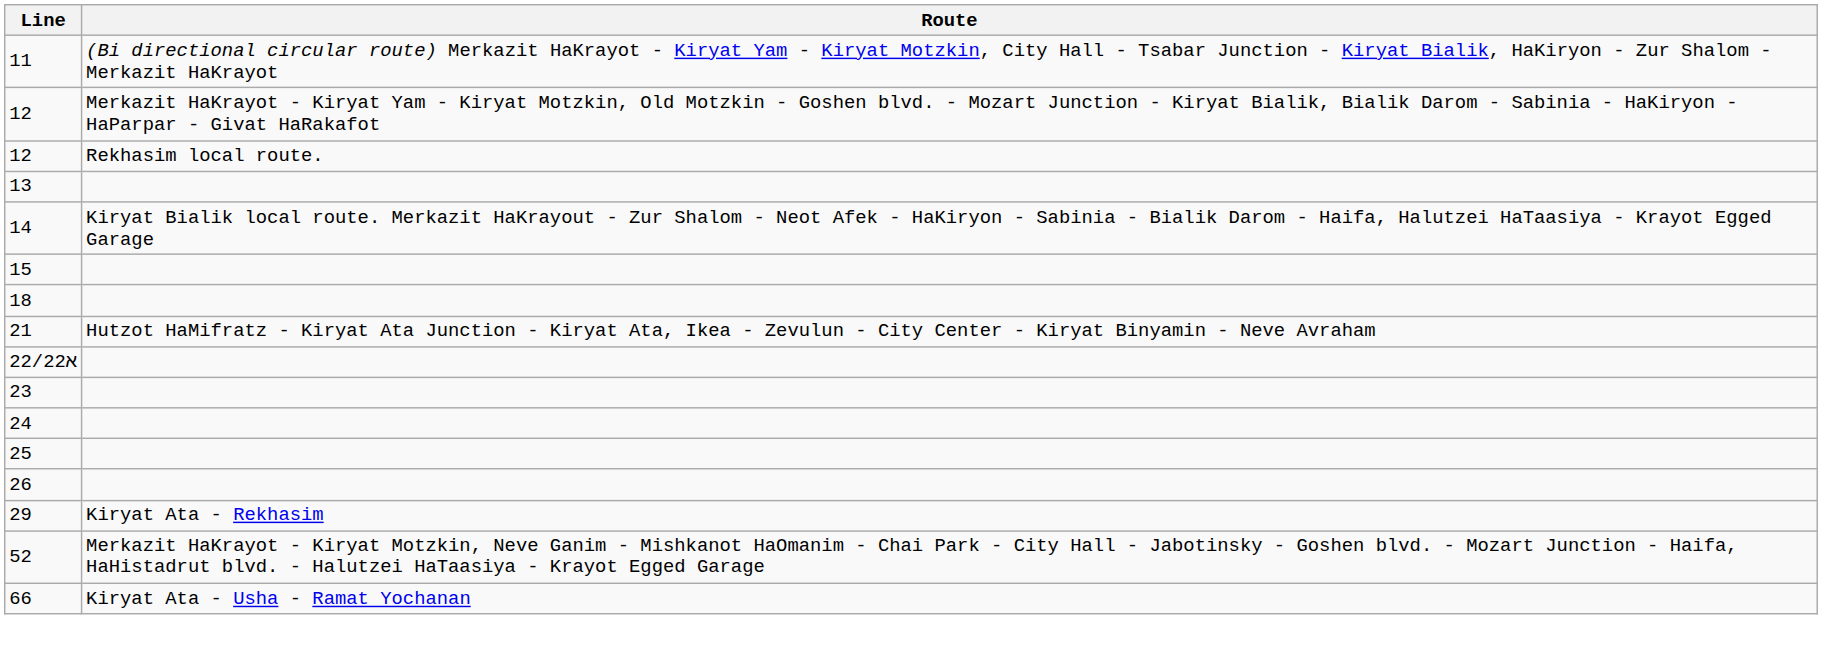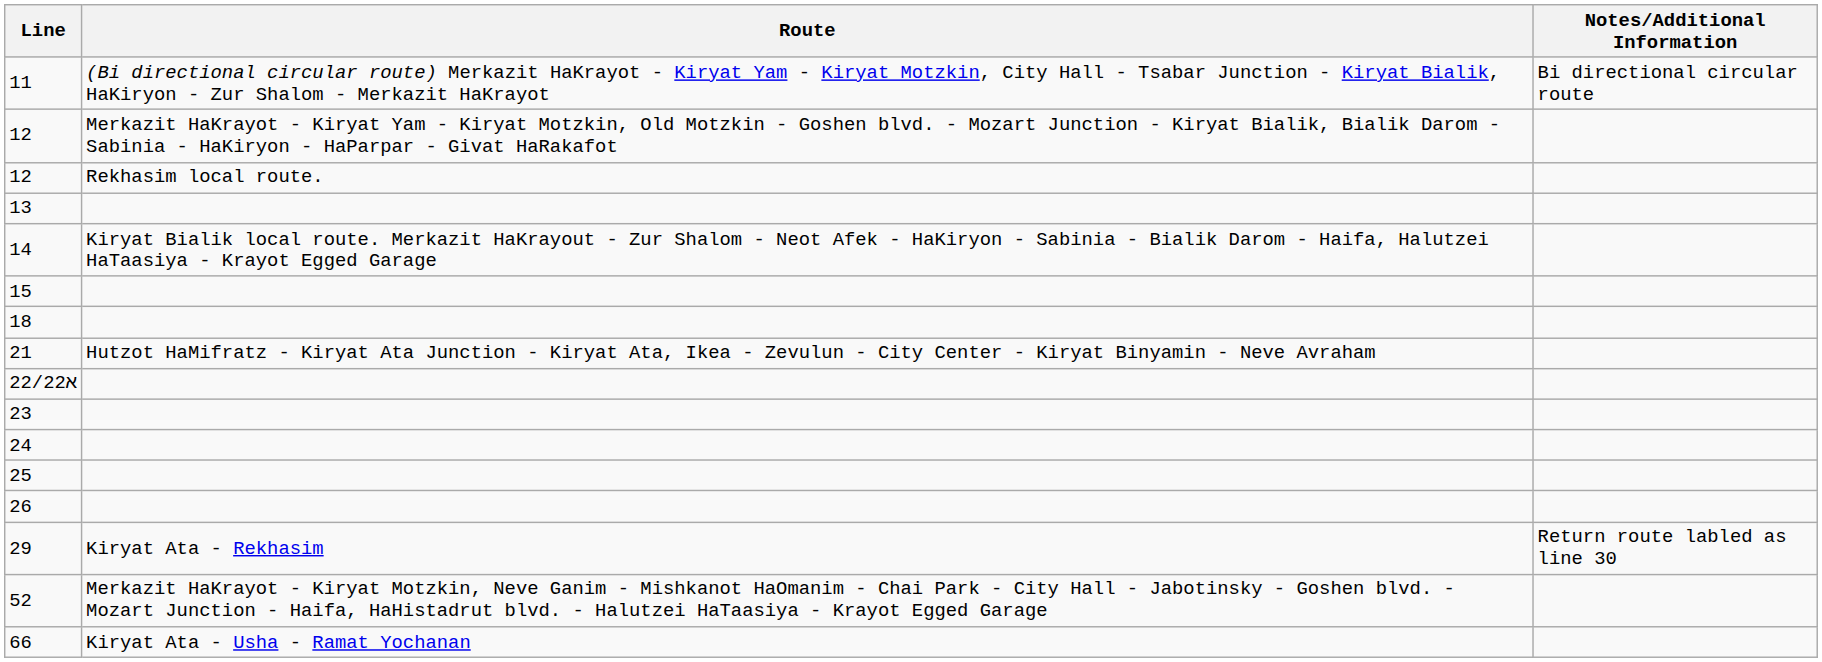 <table class="wikitable">
 <tr>
 <th>Line</th>
 <th>Route</th>
+<th>Notes/Additional Information</th>
 </tr>
 <tr>
 <td>11</td>
 <td><em>(Bi directional circular route)</em> Merkazit HaKrayot - <a href='#'>Kiryat Yam</a> - <a href='#'>Kiryat Motzkin</a>, City Hall - Tsabar Junction - <a href='#'>Kiryat Bialik</a>, HaKiryon - Zur Shalom - Merkazit HaKrayot</td>
+<td>Bi directional circular route</td>
 </tr>
 <tr>
 <td>12</td>
 <td>Merkazit HaKrayot - Kiryat Yam - Kiryat Motzkin, Old Motzkin - Goshen blvd. - Mozart Junction - Kiryat Bialik, Bialik Darom - Sabinia - HaKiryon - HaParpar - Givat HaRakafot</td>
+<td></td>
 </tr>
 <tr>
 <td>12</td>
 <td>Rekhasim local route.</td>
+<td></td>
 </tr>
 <tr>
 <td>13</td>
+<td></td>
 <td></td>
 </tr>
 <tr>
 <td>14</td>
 <td>Kiryat Bialik local route. Merkazit HaKrayout - Zur Shalom - Neot Afek - HaKiryon - Sabinia - Bialik Darom - Haifa, Halutzei HaTaasiya - Krayot Egged Garage</td>
+<td></td>
 </tr>
 <tr>
 <td>15</td>
+<td></td>
 <td></td>
 </tr>
 <tr>
 <td>18</td>
 <td></td>
+<td></td>
 </tr>
 <tr>
 <td>21</td>
 <td>Hutzot HaMifratz - Kiryat Ata Junction - Kiryat Ata, Ikea - Zevulun - City Center - Kiryat Binyamin - Neve Avraham</td>
+<td></td>
 </tr>
 <tr>
 <td>22/22א</td>
+<td></td>
 <td></td>
 </tr>
 <tr>
 <td>23</td>
 <td></td>
+<td></td>
 </tr>
 <tr>
 <td>24</td>
+<td></td>
 <td></td>
 </tr>
 <tr>
 <td>25</td>
 <td></td>
+<td></td>
 </tr>
 <tr>
 <td>26</td>
+<td></td>
 <td></td>
 </tr>
 <tr>
 <td>29</td>
 <td>Kiryat Ata - <a href='#'>Rekhasim</a></td>
+<td>Return route labled as line 30</td>
 </tr>
 <tr>
 <td>52</td>
 <td>Merkazit HaKrayot - Kiryat Motzkin, Neve Ganim - Mishkanot HaOmanim - Chai Park - City Hall - Jabotinsky - Goshen blvd. - Mozart Junction - Haifa, HaHistadrut blvd. - Halutzei HaTaasiya - Krayot Egged Garage</td>
+<td></td>
 </tr>
 <tr>
 <td>66</td>
 <td>Kiryat Ata - <a href='#'>Usha</a> - <a href='#'>Ramat Yochanan</a></td>
+<td></td>
 </tr>
 </table>
